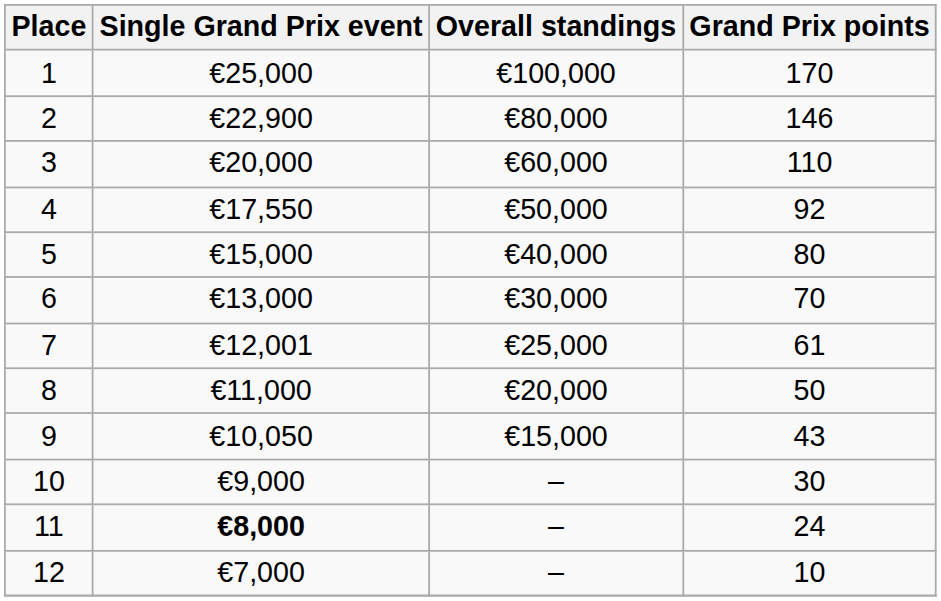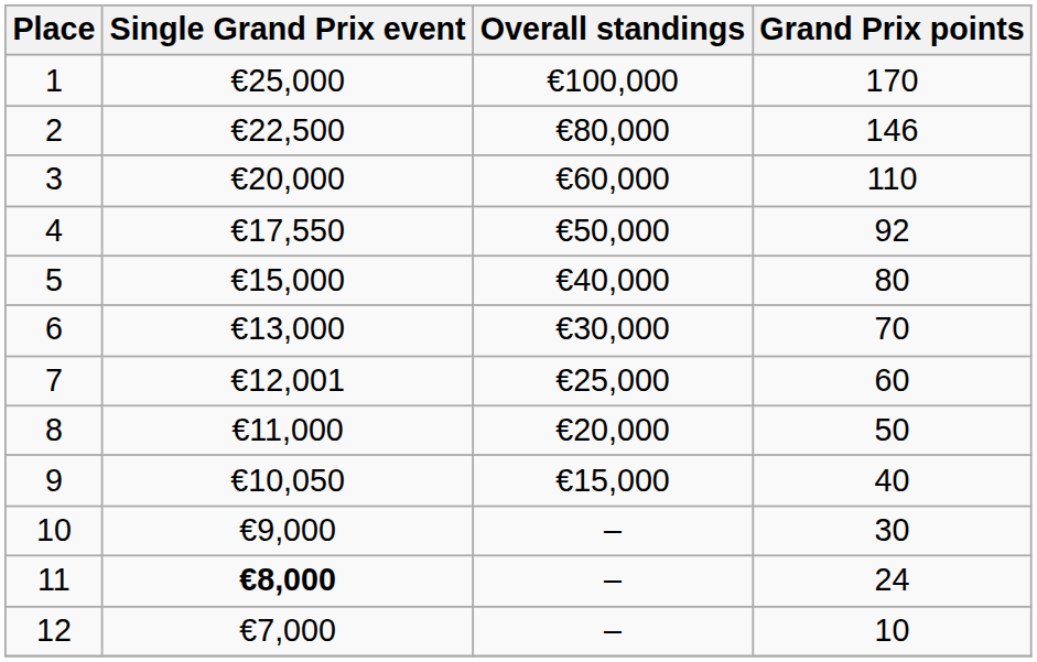 <table class="wikitable" style="text-align: center;">
 <tr>
 <th>Place</th>
 <th>Single Grand Prix event</th>
 <th>Overall standings</th>
 <th>Grand Prix points</th>
 </tr>
 <tr>
 <td>1</td>
 <td>€25,000</td>
 <td>€100,000</td>
 <td>170</td>
 </tr>
 <tr>
 <td>2</td>
-<td>€22,900</td>
+<td>€22,500</td>
 <td>€80,000</td>
 <td>146</td>
 </tr>
 <tr>
 <td>3</td>
 <td>€20,000</td>
 <td>€60,000</td>
 <td>110</td>
 </tr>
 <tr>
 <td>4</td>
 <td>€17,550</td>
 <td>€50,000</td>
 <td>92</td>
 </tr>
 <tr>
 <td>5</td>
 <td>€15,000</td>
 <td>€40,000</td>
 <td>80</td>
 </tr>
 <tr>
 <td>6</td>
 <td>€13,000</td>
 <td>€30,000</td>
 <td>70</td>
 </tr>
 <tr>
 <td>7</td>
 <td>€12,001</td>
 <td>€25,000</td>
-<td>61</td>
+<td>60</td>
 </tr>
 <tr>
 <td>8</td>
 <td>€11,000</td>
 <td>€20,000</td>
 <td>50</td>
 </tr>
 <tr>
 <td>9</td>
 <td>€10,050</td>
 <td>€15,000</td>
-<td>43</td>
+<td>40</td>
 </tr>
 <tr>
 <td>10</td>
 <td>€9,000</td>
 <td>–</td>
 <td>30</td>
 </tr>
 <tr>
 <td>11</td>
 <td><strong>€8,000</strong></td>
 <td>–</td>
 <td>24</td>
 </tr>
 <tr>
 <td>12</td>
 <td>€7,000</td>
 <td>–</td>
 <td>10</td>
 </tr>
 <tr>
 </tr>
 </table>
